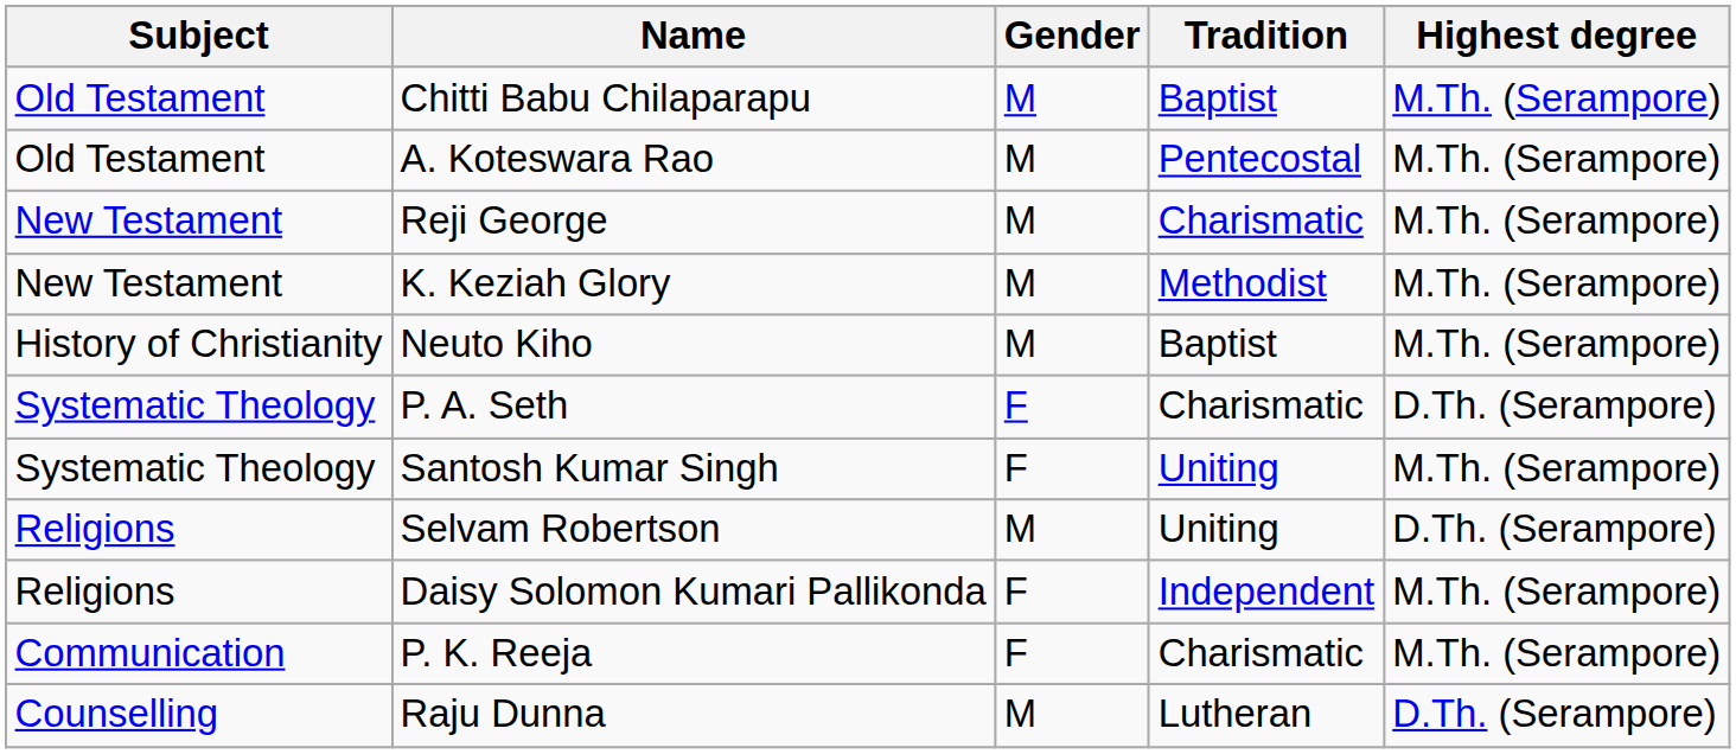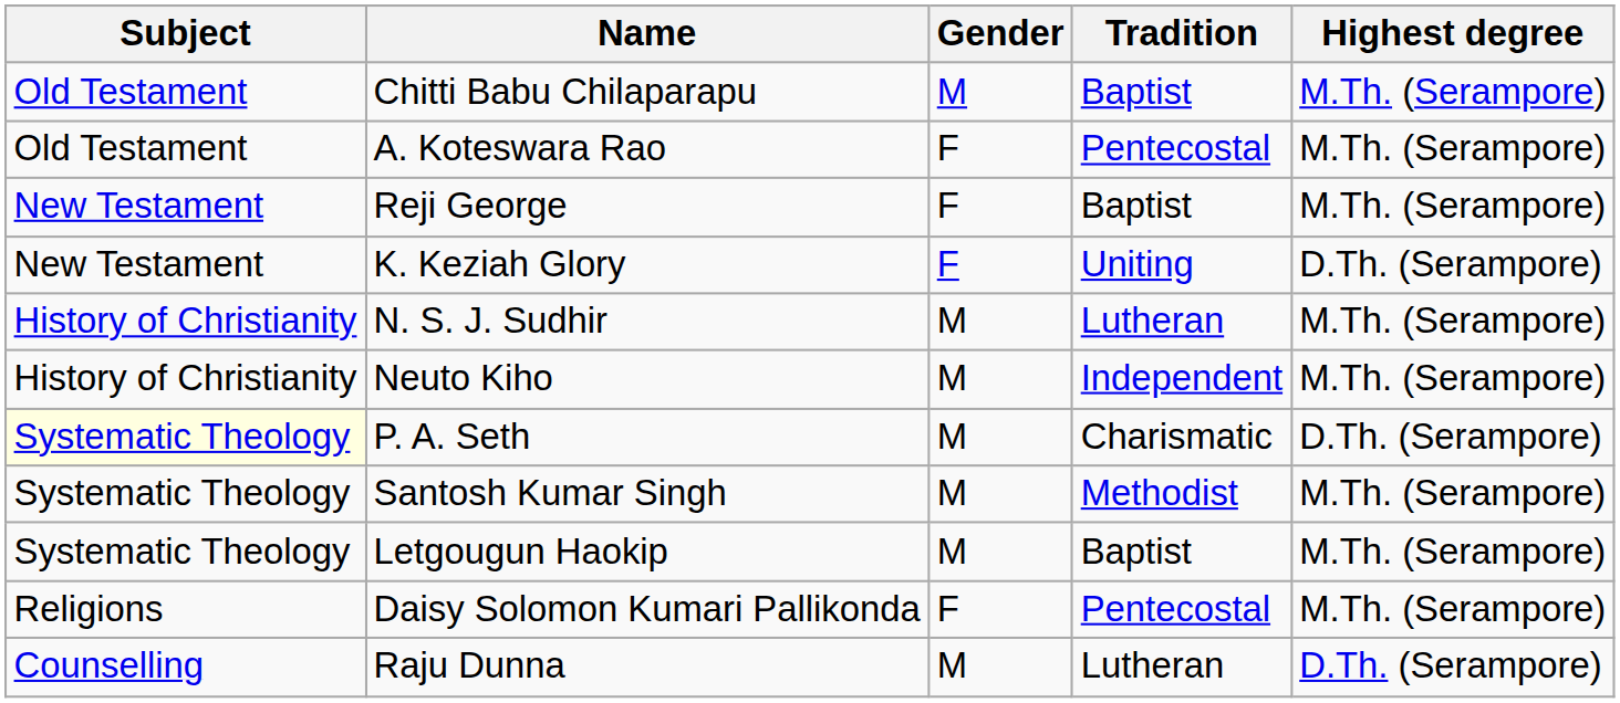 <table class="wikitable sortable">
 <tr>
 <th>Subject</th>
 <th>Name</th>
 <th>Gender</th>
 <th>Tradition</th>
 <th>Highest degree</th>
 </tr>
 <tr>
 <td><a href='#'>Old Testament</a></td>
 <td>Chitti Babu Chilaparapu</td>
 <td><a href='#'>M</a></td>
 <td><a href='#'>Baptist</a></td>
 <td><a href='#'>M.Th.</a> (<a href='#'>Serampore</a>)</td>
 </tr>
 <tr>
 <td>Old Testament</td>
 <td>A. Koteswara Rao</td>
-<td>M</td>
+<td>F</td>
 <td><a href='#'>Pentecostal</a></td>
 <td>M.Th. (Serampore)</td>
 </tr>
 <tr>
 <td><a href='#'>New Testament</a></td>
 <td>Reji George</td>
-<td>M</td>
-<td><a href='#'>Charismatic</a></td>
+<td>F</td>
+<td>Baptist</td>
 <td>M.Th. (Serampore)</td>
 </tr>
 <tr>
 <td>New Testament</td>
 <td>K. Keziah Glory</td>
+<td><a href='#'>F</a></td>
+<td><a href='#'>Uniting</a></td>
+<td>D.Th. (Serampore)</td>
+</tr>
+<tr>
+<td><a href='#'>History of Christianity</a></td>
+<td>N. S. J. Sudhir</td>
 <td>M</td>
-<td><a href='#'>Methodist</a></td>
+<td><a href='#'>Lutheran</a></td>
 <td>M.Th. (Serampore)</td>
 </tr>
 <tr>
 <td>History of Christianity</td>
 <td>Neuto Kiho</td>
 <td>M</td>
-<td>Baptist</td>
+<td><a href='#'>Independent</a></td>
 <td>M.Th. (Serampore)</td>
 </tr>
 <tr>
-<td><a href='#'>Systematic Theology</a></td>
+<td style="background: lightyellow;"><a href='#'>Systematic Theology</a></td>
 <td>P. A. Seth</td>
-<td><a href='#'>F</a></td>
+<td>M</td>
 <td>Charismatic</td>
 <td>D.Th. (Serampore)</td>
 </tr>
 <tr>
 <td>Systematic Theology</td>
 <td>Santosh Kumar Singh</td>
-<td>F</td>
-<td><a href='#'>Uniting</a></td>
+<td>M</td>
+<td><a href='#'>Methodist</a></td>
 <td>M.Th. (Serampore)</td>
 </tr>
 <tr>
-<td><a href='#'>Religions</a></td>
-<td>Selvam Robertson</td>
+<td>Systematic Theology</td>
+<td>Letgougun Haokip</td>
 <td>M</td>
-<td>Uniting</td>
-<td>D.Th. (Serampore)</td>
+<td>Baptist</td>
+<td>M.Th. (Serampore)</td>
 </tr>
 <tr>
 <td>Religions</td>
 <td>Daisy Solomon Kumari Pallikonda</td>
 <td>F</td>
-<td><a href='#'>Independent</a></td>
-<td>M.Th. (Serampore)</td>
-</tr>
-<tr>
-<td><a href='#'>Communication</a></td>
-<td>P. K. Reeja</td>
-<td>F</td>
-<td>Charismatic</td>
+<td><a href='#'>Pentecostal</a></td>
 <td>M.Th. (Serampore)</td>
 </tr>
 <tr>
 <td><a href='#'>Counselling</a></td>
 <td>Raju Dunna</td>
 <td>M</td>
 <td>Lutheran</td>
 <td><a href='#'>D.Th.</a> (Serampore)</td>
 </tr>
 </table>
